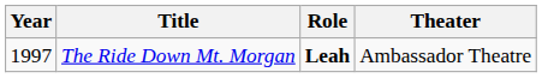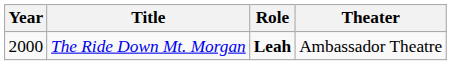 <table class="wikitable">
 <tr>
 <th>Year</th>
 <th>Title</th>
 <th>Role</th>
 <th>Theater</th>
 </tr>
 <tr>
-<td>1997</td>
+<td>2000</td>
 <td><em><a href='#'>The Ride Down Mt. Morgan</a></em></td>
 <td><strong>Leah</strong></td>
 <td>Ambassador Theatre</td>
 </tr>
 </table>
